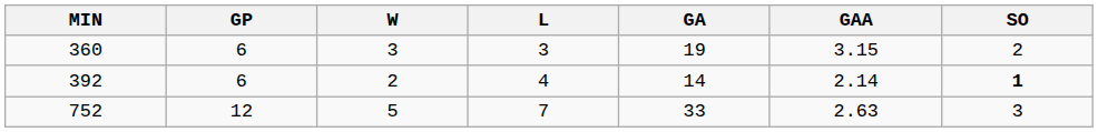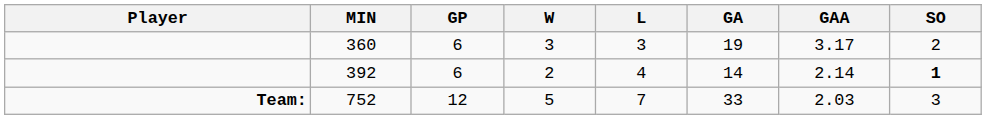 <table class="wikitable sortable" width="60%">
 <tr>
+<th bgcolor="#DDDDFF" width="10%">Player</th>
 <th width="3%" bgcolor="#DDDDFF" title="Minutes played">MIN</th>
 <th width="3%" bgcolor="#DDDDFF" title="Games played in">GP</th>
 <th width="3%" bgcolor="#DDDDFF" title="Wins">W</th>
 <th width="3%" bgcolor="#DDDDFF"title="Losses">L</th>
 <th width="3%" bgcolor="#DDDDFF" title="Goals against">GA</th>
 <th width="3%" bgcolor="#DDDDFF" title="Goals against average">GAA</th>
 <th width="3%" bgcolor="#DDDDFF" title="Shut-outs">SO</th>
 </tr>
 <tr align="center">
+<td align="right"></td>
 <td>360</td>
 <td>6</td>
 <td>3</td>
 <td>3</td>
 <td>19</td>
-<td>3.15</td>
+<td>3.17</td>
 <td>2</td>
 </tr>
 <tr align="center">
+<td align="right"></td>
 <td>392</td>
 <td>6</td>
 <td>2</td>
 <td>4</td>
 <td>14</td>
 <td>2.14</td>
 <td><strong>1</strong></td>
 </tr>
 <tr align="center">
+<td align="right"><strong>Team:</strong></td>
 <td>752</td>
 <td>12</td>
 <td>5</td>
 <td>7</td>
 <td>33</td>
-<td>2.63</td>
+<td>2.03</td>
 <td>3</td>
 </tr>
 </table>
